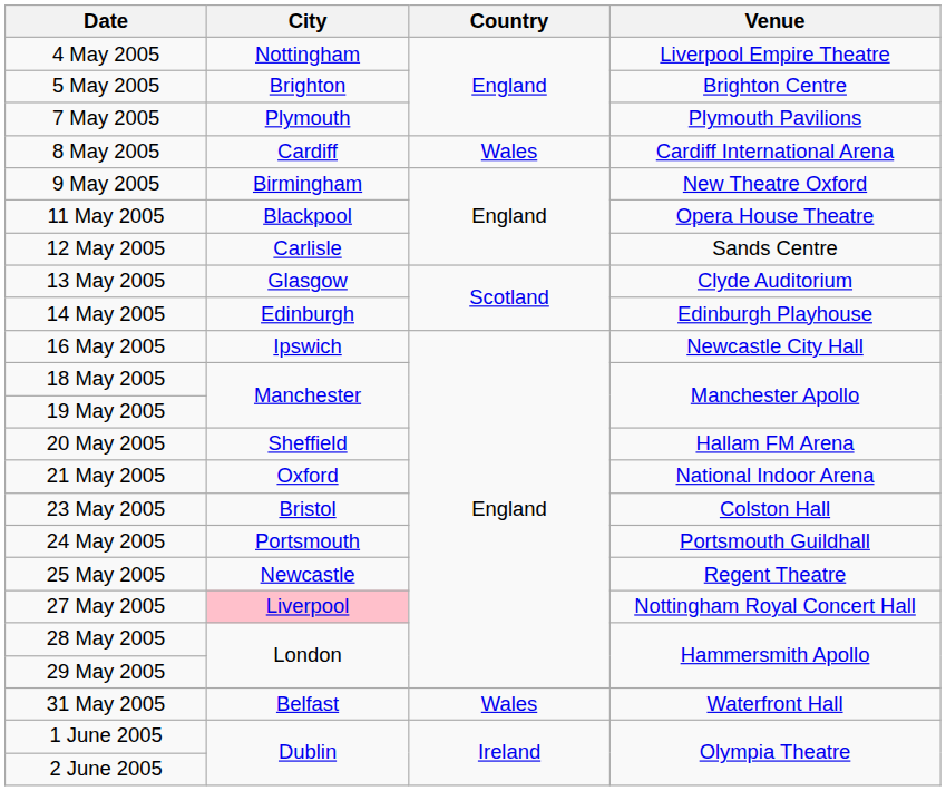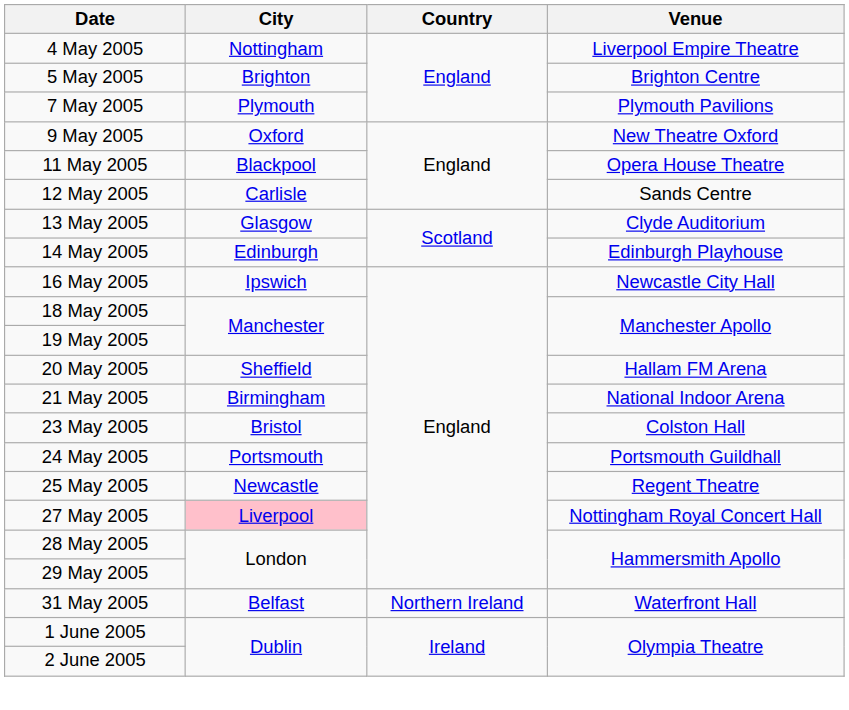 <table class="wikitable" style="text-align:center;">
 <tr>
 <th width="150">Date</th>
 <th width="150">City</th>
 <th width="150">Country</th>
 <th width="250">Venue</th>
 </tr>
 <tr>
 <td>4 May 2005</td>
 <td><a href='#'>Nottingham</a></td>
 <td rowspan="3"><a href='#'>England</a></td>
 <td><a href='#'>Liverpool Empire Theatre</a></td>
 </tr>
 <tr>
 <td>5 May 2005</td>
 <td><a href='#'>Brighton</a></td>
 <td><a href='#'>Brighton Centre</a></td>
 </tr>
 <tr>
 <td>7 May 2005</td>
 <td><a href='#'>Plymouth</a></td>
 <td><a href='#'>Plymouth Pavilions</a></td>
 </tr>
 <tr>
-<td>8 May 2005</td>
-<td><a href='#'>Cardiff</a></td>
-<td><a href='#'>Wales</a></td>
-<td><a href='#'>Cardiff International Arena</a></td>
-</tr>
-<tr>
 <td>9 May 2005</td>
-<td><a href='#'>Birmingham</a></td>
+<td><a href='#'>Oxford</a></td>
 <td rowspan="3">England</td>
 <td><a href='#'>New Theatre Oxford</a></td>
 </tr>
 <tr>
 <td>11 May 2005</td>
 <td><a href='#'>Blackpool</a></td>
 <td><a href='#'>Opera House Theatre</a></td>
 </tr>
 <tr>
 <td>12 May 2005</td>
 <td><a href='#'>Carlisle</a></td>
 <td>Sands Centre</td>
 </tr>
 <tr>
 <td>13 May 2005</td>
 <td><a href='#'>Glasgow</a></td>
 <td rowspan="2"><a href='#'>Scotland</a></td>
 <td><a href='#'>Clyde Auditorium</a></td>
 </tr>
 <tr>
 <td>14 May 2005</td>
 <td><a href='#'>Edinburgh</a></td>
 <td><a href='#'>Edinburgh Playhouse</a></td>
 </tr>
 <tr>
 <td>16 May 2005</td>
 <td><a href='#'>Ipswich</a></td>
 <td rowspan="11">England</td>
 <td><a href='#'>Newcastle City Hall</a></td>
 </tr>
 <tr>
 <td>18 May 2005</td>
 <td rowspan="2"><a href='#'>Manchester</a></td>
 <td rowspan="2"><a href='#'>Manchester Apollo</a></td>
 </tr>
 <tr>
 <td>19 May 2005</td>
 </tr>
 <tr>
 <td>20 May 2005</td>
 <td><a href='#'>Sheffield</a></td>
 <td><a href='#'>Hallam FM Arena</a></td>
 </tr>
 <tr>
 <td>21 May 2005</td>
-<td><a href='#'>Oxford</a></td>
+<td><a href='#'>Birmingham</a></td>
 <td><a href='#'>National Indoor Arena</a></td>
 </tr>
 <tr>
 <td>23 May 2005</td>
 <td><a href='#'>Bristol</a></td>
 <td><a href='#'>Colston Hall</a></td>
 </tr>
 <tr>
 <td>24 May 2005</td>
 <td><a href='#'>Portsmouth</a></td>
 <td><a href='#'>Portsmouth Guildhall</a></td>
 </tr>
 <tr>
 <td>25 May 2005</td>
 <td><a href='#'>Newcastle</a></td>
 <td><a href='#'>Regent Theatre</a></td>
 </tr>
 <tr>
 <td>27 May 2005</td>
 <td style="background: pink;"><a href='#'>Liverpool</a></td>
 <td><a href='#'>Nottingham Royal Concert Hall</a></td>
 </tr>
 <tr>
 <td>28 May 2005</td>
 <td rowspan="2">London</td>
 <td rowspan="2"><a href='#'>Hammersmith Apollo</a></td>
 </tr>
 <tr>
 <td>29 May 2005</td>
 </tr>
 <tr>
 <td>31 May 2005</td>
 <td><a href='#'>Belfast</a></td>
-<td><a href='#'>Wales</a></td>
+<td><a href='#'>Northern Ireland</a></td>
 <td><a href='#'>Waterfront Hall</a></td>
 </tr>
 <tr>
 <td>1 June 2005</td>
 <td rowspan="2"><a href='#'>Dublin</a></td>
 <td rowspan="2"><a href='#'>Ireland</a></td>
 <td rowspan="2"><a href='#'>Olympia Theatre</a></td>
 </tr>
 <tr>
 <td>2 June 2005</td>
 </tr>
 </table>
